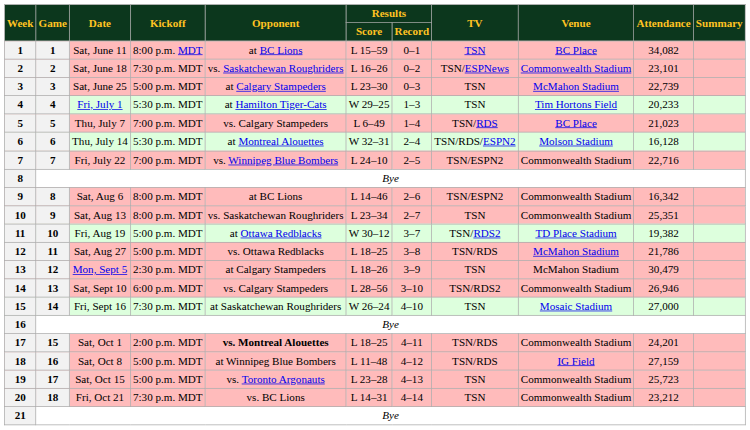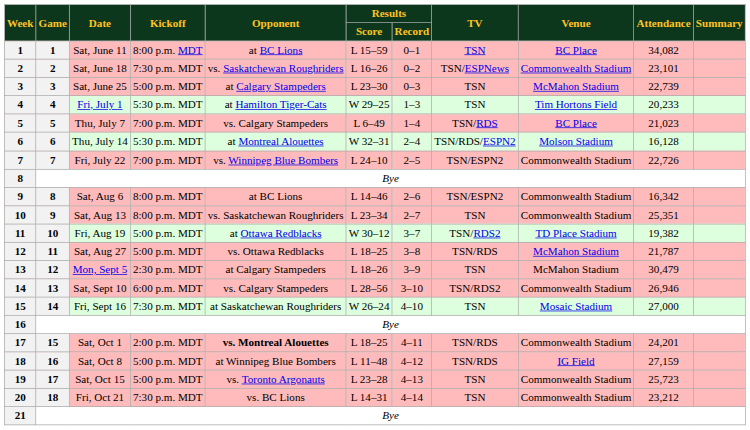 <table class="wikitable" style="font-size: 95%;">
 <tr>
 <th style="background:#0C371D;color:#ffc322;" rowspan=2>Week</th>
 <th style="background:#0C371D;color:#ffc322;" rowspan=2>Game</th>
 <th style="background:#0C371D;color:#ffc322;" rowspan=2>Date</th>
 <th style="background:#0C371D;color:#ffc322;" rowspan=2>Kickoff</th>
 <th style="background:#0C371D;color:#ffc322;" rowspan=2>Opponent</th>
 <th style="background:#0C371D;color:#ffc322;" colspan=2>Results</th>
 <th style="background:#0C371D;color:#ffc322;" rowspan=2>TV</th>
 <th style="background:#0C371D;color:#ffc322;" rowspan=2>Venue</th>
 <th style="background:#0C371D;color:#ffc322;" rowspan=2>Attendance</th>
 <th style="background:#0C371D;color:#ffc322;" rowspan=2>Summary</th>
 </tr>
 <tr>
 <th style="background:#0C371D;color:#ffc322;">Score</th>
 <th style="background:#0C371D;color:#ffc322;">Record</th>
 </tr>
 <tr align="center"= bgcolor="ffbbbb">
 <th align="center">1</th>
 <th align="center">1</th>
 <td align="center">Sat, June 11</td>
 <td align="center">8:00 p.m. <a href='#'>MDT</a></td>
 <td align="center">at <a href='#'>BC Lions</a></td>
 <td align="center">L 15–59</td>
 <td align="center">0–1</td>
 <td align="center"><a href='#'>TSN</a></td>
 <td align="center"><a href='#'>BC Place</a></td>
 <td align="center">34,082</td>
 <td align="center"></td>
 </tr>
 <tr align="center"= bgcolor="ffbbbb">
 <th align="center">2</th>
 <th align="center">2</th>
 <td align="center">Sat, June 18</td>
 <td align="center">7:30 p.m. MDT</td>
 <td align="center">vs. <a href='#'>Saskatchewan Roughriders</a></td>
 <td align="center">L 16–26</td>
 <td align="center">0–2</td>
 <td align="center">TSN/<a href='#'>ESPNews</a></td>
 <td align="center"><a href='#'>Commonwealth Stadium</a></td>
 <td align="center">23,101</td>
 <td align="center"></td>
 </tr>
 <tr align="center"= bgcolor="ffbbbb">
 <th align="center">3</th>
 <th align="center">3</th>
 <td align="center">Sat, June 25</td>
 <td align="center">5:00 p.m. MDT</td>
 <td align="center">at <a href='#'>Calgary Stampeders</a></td>
 <td align="center">L 23–30</td>
 <td align="center">0–3</td>
 <td align="center">TSN</td>
 <td align="center"><a href='#'>McMahon Stadium</a></td>
 <td align="center">22,739</td>
 <td align="center"></td>
 </tr>
 <tr align="center"= bgcolor="ddffdd">
 <th align="center">4</th>
 <th align="center">4</th>
 <td align="center"><a href='#'>Fri, July 1</a></td>
 <td align="center">5:30 p.m. MDT</td>
 <td align="center">at <a href='#'>Hamilton Tiger-Cats</a></td>
 <td align="center">W 29–25</td>
 <td align="center">1–3</td>
 <td align="center">TSN</td>
 <td align="center"><a href='#'>Tim Hortons Field</a></td>
 <td align="center">20,233</td>
 <td align="center"></td>
 </tr>
 <tr align="center"= bgcolor="ffbbbb">
 <th align="center">5</th>
 <th align="center">5</th>
 <td align="center">Thu, July 7</td>
 <td align="center">7:00 p.m. MDT</td>
 <td align="center">vs. Calgary Stampeders</td>
 <td align="center">L 6–49</td>
 <td align="center">1–4</td>
 <td align="center">TSN/<a href='#'>RDS</a></td>
 <td align="center"><a href='#'>BC Place</a></td>
 <td align="center">21,023</td>
 <td align="center"></td>
 </tr>
 <tr align="center"= bgcolor="ddffdd">
 <th align="center">6</th>
 <th align="center">6</th>
 <td align="center">Thu, July 14</td>
 <td align="center">5:30 p.m. MDT</td>
 <td align="center">at <a href='#'>Montreal Alouettes</a></td>
 <td align="center">W 32–31</td>
 <td align="center">2–4</td>
 <td align="center">TSN/RDS/<a href='#'>ESPN2</a></td>
 <td align="center"><a href='#'>Molson Stadium</a></td>
 <td align="center">16,128</td>
 <td align="center"></td>
 </tr>
 <tr align="center"= bgcolor="ffbbbb">
 <th align="center">7</th>
 <th align="center">7</th>
 <td align="center">Fri, July 22</td>
 <td align="center">7:00 p.m. MDT</td>
 <td align="center">vs. <a href='#'>Winnipeg Blue Bombers</a></td>
 <td align="center">L 24–10</td>
 <td align="center">2–5</td>
 <td align="center">TSN/ESPN2</td>
 <td align="center">Commonwealth Stadium</td>
-<td align="center">22,716</td>
+<td align="center">22,726</td>
 <td align="center"></td>
 </tr>
 <tr align="center"= bgcolor="ffffff">
 <th align="center">8</th>
 <td colspan=10 align="center" valign="middle"><em>Bye</em></td>
 </tr>
 <tr align="center"= bgcolor="ffbbbb">
 <th align="center">9</th>
 <th align="center">8</th>
 <td align="center">Sat, Aug 6</td>
 <td align="center">8:00 p.m. MDT</td>
 <td align="center">at BC Lions</td>
 <td align="center">L 14–46</td>
 <td align="center">2–6</td>
 <td align="center">TSN/ESPN2</td>
 <td align="center">Commonwealth Stadium</td>
 <td align="center">16,342</td>
 <td align="center"></td>
 </tr>
 <tr align="center"= bgcolor="ffbbbb">
 <th align="center">10</th>
 <th align="center">9</th>
 <td align="center">Sat, Aug 13</td>
 <td align="center">8:00 p.m. MDT</td>
 <td align="center">vs. Saskatchewan Roughriders</td>
 <td align="center">L 23–34</td>
 <td align="center">2–7</td>
 <td align="center">TSN</td>
 <td align="center">Commonwealth Stadium</td>
 <td align="center">25,351</td>
 <td align="center"></td>
 </tr>
 <tr align="center"= bgcolor="ddffdd">
 <th align="center">11</th>
 <th align="center">10</th>
 <td align="center">Fri, Aug 19</td>
 <td align="center">5:00 p.m. MDT</td>
 <td align="center">at <a href='#'>Ottawa Redblacks</a></td>
 <td align="center">W 30–12</td>
 <td align="center">3–7</td>
 <td align="center">TSN/<a href='#'>RDS2</a></td>
 <td align="center"><a href='#'>TD Place Stadium</a></td>
 <td align="center">19,382</td>
 <td align="center"></td>
 </tr>
 <tr align="center"= bgcolor="ffbbbb">
 <th align="center">12</th>
 <th align="center">11</th>
 <td align="center">Sat, Aug 27</td>
 <td align="center">5:00 p.m. MDT</td>
 <td align="center">vs. Ottawa Redblacks</td>
 <td align="center">L 18–25</td>
 <td align="center">3–8</td>
 <td align="center">TSN/RDS</td>
 <td align="center"><a href='#'>McMahon Stadium</a></td>
-<td align="center">21,786</td>
+<td align="center">21,787</td>
 <td align="center"></td>
 </tr>
 <tr align="center"= bgcolor="ffbbbb">
 <th align="center">13</th>
 <th align="center">12</th>
 <td align="center"><a href='#'>Mon, Sept 5</a></td>
 <td align="center">2:30 p.m. MDT</td>
 <td align="center">at Calgary Stampeders</td>
 <td align="center">L 18–26</td>
 <td align="center">3–9</td>
 <td align="center">TSN</td>
 <td align="center">McMahon Stadium</td>
 <td align="center">30,479</td>
 <td align="center"></td>
 </tr>
 <tr align="center"= bgcolor="ffbbbb">
 <th align="center">14</th>
 <th align="center">13</th>
 <td align="center">Sat, Sept 10</td>
 <td align="center">6:00 p.m. MDT</td>
 <td align="center">vs. Calgary Stampeders</td>
 <td align="center">L 28–56</td>
 <td align="center">3–10</td>
 <td align="center">TSN/RDS2</td>
 <td align="center">Commonwealth Stadium</td>
 <td align="center">26,946</td>
 <td align="center"></td>
 </tr>
 <tr align="center"= bgcolor="ddffdd">
 <th align="center">15</th>
 <th align="center">14</th>
 <td align="center">Fri, Sept 16</td>
 <td align="center">7:30 p.m. MDT</td>
 <td align="center">at Saskatchewan Roughriders</td>
 <td align="center">W 26–24</td>
 <td align="center">4–10</td>
 <td align="center">TSN</td>
 <td align="center"><a href='#'>Mosaic Stadium</a></td>
 <td align="center">27,000</td>
 <td align="center"></td>
 </tr>
 <tr align="center"= bgcolor="ffffff">
 <th align="center">16</th>
 <td colspan=10 align="center" valign="middle"><em>Bye</em></td>
 </tr>
 <tr align="center"= bgcolor="ffbbbb">
 <th align="center">17</th>
 <th align="center">15</th>
 <td align="center">Sat, Oct 1</td>
 <td align="center">2:00 p.m. MDT</td>
 <td align="center"><strong>vs. Montreal Alouettes</strong></td>
 <td align="center">L 18–25</td>
 <td align="center">4–11</td>
 <td align="center">TSN/RDS</td>
 <td align="center">Commonwealth Stadium</td>
 <td align="center">24,201</td>
 <td align="center"></td>
 </tr>
 <tr align="center"= bgcolor="ffbbbb">
 <th align="center">18</th>
 <th align="center">16</th>
 <td align="center">Sat, Oct 8</td>
 <td align="center">5:00 p.m. MDT</td>
 <td align="center">at Winnipeg Blue Bombers</td>
 <td align="center">L 11–48</td>
 <td align="center">4–12</td>
 <td align="center">TSN/RDS</td>
 <td align="center"><a href='#'>IG Field</a></td>
 <td align="center">27,159</td>
 <td align="center"></td>
 </tr>
 <tr align="center"= bgcolor="ffbbbb">
 <th align="center">19</th>
 <th align="center">17</th>
 <td align="center">Sat, Oct 15</td>
 <td align="center">5:00 p.m. MDT</td>
 <td align="center">vs. <a href='#'>Toronto Argonauts</a></td>
 <td align="center">L 23–28</td>
 <td align="center">4–13</td>
 <td align="center">TSN</td>
 <td align="center">Commonwealth Stadium</td>
 <td align="center">25,723</td>
 <td align="center"></td>
 </tr>
 <tr align="center"= bgcolor="ffbbbb">
 <th align="center">20</th>
 <th align="center">18</th>
 <td align="center">Fri, Oct 21</td>
 <td align="center">7:30 p.m. MDT</td>
 <td align="center">vs. BC Lions</td>
 <td align="center">L 14–31</td>
 <td align="center">4–14</td>
 <td align="center">TSN</td>
 <td align="center">Commonwealth Stadium</td>
 <td align="center">23,212</td>
 <td align="center"></td>
 </tr>
 <tr align="center"= bgcolor="ffffff">
 <th align="center">21</th>
 <td colspan=10 align="center" valign="middle"><em>Bye</em></td>
 </tr>
 </table>
